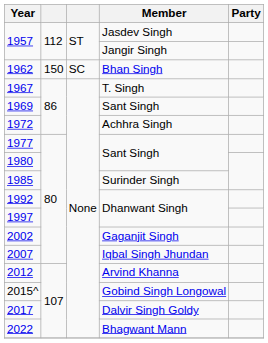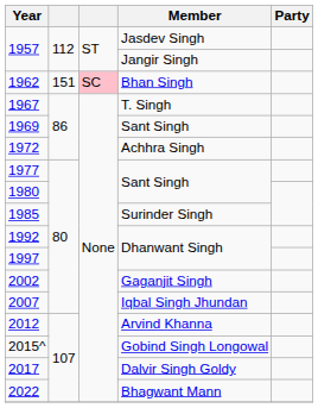 <table class="wikitable sortable">
 <tr>
 <th>Year</th>
 <th></th>
 <th></th>
 <th>Member</th>
 <th colspan="2">Party</th>
 </tr>
 <tr>
 <td rowspan="2"><a href='#'>1957</a></td>
 <td rowspan="2">112</td>
 <td rowspan="2">ST</td>
 <td>Jasdev Singh</td>
 <td></td>
 </tr>
 <tr>
 <td>Jangir Singh</td>
 <td></td>
 </tr>
 <tr>
 <td><a href='#'>1962</a></td>
-<td>150</td>
-<td>SC</td>
+<td>151</td>
+<td style="background: pink;">SC</td>
 <td><a href='#'>Bhan Singh</a></td>
 </tr>
 <tr>
 <td><a href='#'>1967</a></td>
 <td rowspan="3">86</td>
 <td rowspan="14">None</td>
 <td>T. Singh</td>
 <td></td>
 </tr>
 <tr>
 <td><a href='#'>1969</a></td>
 <td>Sant Singh</td>
 </tr>
 <tr>
 <td><a href='#'>1972</a></td>
 <td>Achhra Singh</td>
 <td></td>
 </tr>
 <tr>
 <td><a href='#'>1977</a></td>
 <td rowspan="7">80</td>
 <td rowspan="2">Sant Singh</td>
 <td></td>
 </tr>
 <tr>
 <td><a href='#'>1980</a></td>
 </tr>
 <tr>
 <td><a href='#'>1985</a></td>
 <td>Surinder Singh</td>
 </tr>
 <tr>
 <td><a href='#'>1992</a></td>
 <td rowspan="2">Dhanwant Singh</td>
 <td></td>
 </tr>
 <tr>
 <td><a href='#'>1997</a></td>
 <td></td>
 </tr>
 <tr>
 <td><a href='#'>2002</a></td>
 <td><a href='#'>Gaganjit Singh</a></td>
 <td></td>
 </tr>
 <tr>
 <td><a href='#'>2007</a></td>
 <td><a href='#'>Iqbal Singh Jhundan</a></td>
 <td></td>
 </tr>
 <tr>
 <td><a href='#'>2012</a></td>
 <td rowspan="4">107</td>
 <td><a href='#'>Arvind Khanna</a></td>
 <td></td>
 </tr>
 <tr>
 <td>2015^</td>
 <td><a href='#'>Gobind Singh Longowal</a></td>
 <td></td>
 </tr>
 <tr>
 <td><a href='#'>2017</a></td>
 <td><a href='#'>Dalvir Singh Goldy</a></td>
 <td></td>
 </tr>
 <tr>
 <td><a href='#'>2022</a></td>
 <td><a href='#'>Bhagwant Mann</a></td>
 <td></td>
 </tr>
 <tr>
 </tr>
 </table>
